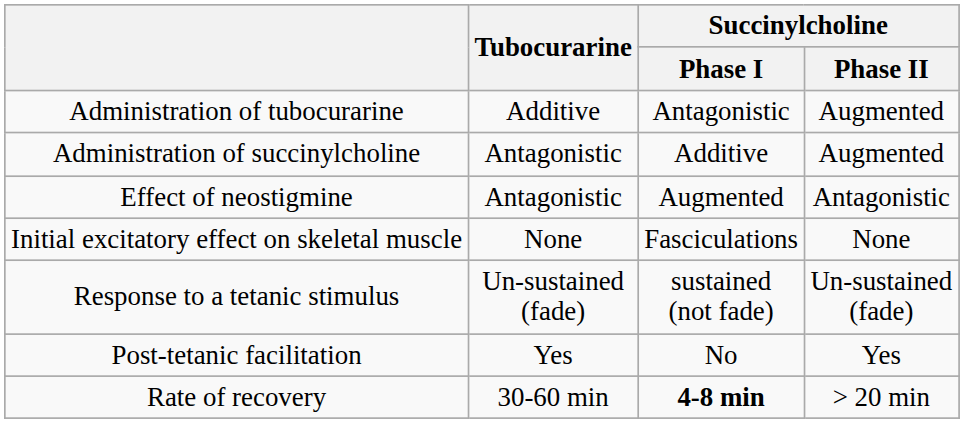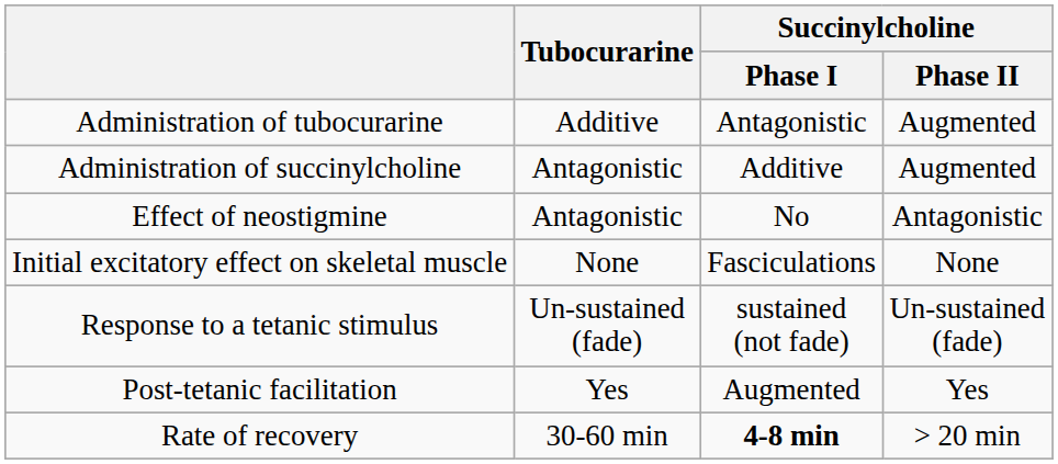 <table class="wikitable" style="text-align: center">
 <tr>
 <th rowspan="2"></th>
 <th rowspan="2">Tubocurarine</th>
 <th colspan="2">Succinylcholine</th>
 </tr>
 <tr>
 <th>Phase I</th>
 <th>Phase II</th>
 </tr>
 <tr>
 <td>Administration of tubocurarine</td>
 <td>Additive</td>
 <td>Antagonistic</td>
 <td>Augmented</td>
 </tr>
 <tr>
 <td>Administration of succinylcholine</td>
 <td>Antagonistic</td>
 <td>Additive</td>
 <td>Augmented</td>
 </tr>
 <tr>
 <td>Effect of neostigmine</td>
 <td>Antagonistic</td>
-<td>Augmented</td>
+<td>No</td>
 <td>Antagonistic</td>
 </tr>
 <tr>
 <td>Initial excitatory effect on skeletal muscle</td>
 <td>None</td>
 <td>Fasciculations</td>
 <td>None</td>
 </tr>
 <tr>
 <td>Response to a tetanic stimulus</td>
 <td>Un-sustained<br>(fade)</td>
 <td>sustained<br>(not fade)</td>
 <td>Un-sustained<br>(fade)</td>
 </tr>
 <tr>
 <td>Post-tetanic facilitation</td>
 <td>Yes</td>
-<td>No</td>
+<td>Augmented</td>
 <td>Yes</td>
 </tr>
 <tr>
 <td>Rate of recovery</td>
 <td>30-60 min</td>
 <td><strong>4-8 min</strong></td>
 <td>> 20 min</td>
 </tr>
 </table>
